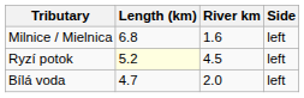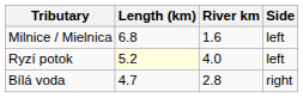 <table class="wikitable">
 <tr>
 <th>Tributary</th>
 <th>Length (km)</th>
 <th>River km</th>
 <th>Side</th>
 </tr>
 <tr>
 <td>Milnice / Mielnica</td>
 <td>6.8</td>
 <td>1.6</td>
 <td>left</td>
 </tr>
 <tr>
 <td>Ryzí potok</td>
 <td style="background: lightyellow;">5.2</td>
-<td>4.5</td>
+<td>4.0</td>
 <td>left</td>
 </tr>
 <tr>
 <td>Bílá voda</td>
 <td>4.7</td>
-<td>2.0</td>
-<td>left</td>
+<td>2.8</td>
+<td>right</td>
 </tr>
 </table>
